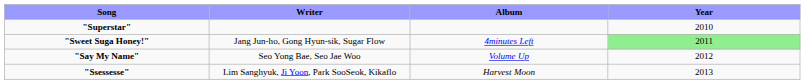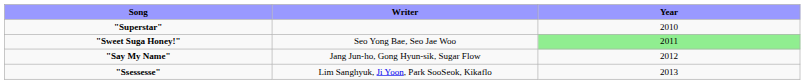 <table class="wikitable" style="margin:0.5em auto; clear:both; font-size:.9em; text-align:center; width:100%">
 <tr>
 <th width="500" style="background: #99F;">Song</th>
 <th width="500" style="background: #99F;">Writer</th>
-<th width="500" style="background: #99F;">Album</th>
 <th width="500" style="background: #99F;">Year</th>
 </tr>
 <tr>
 <td><strong>"Superstar"</strong></td>
 <td></td>
-<td></td>
 <td>2010</td>
 </tr>
 <tr>
 <td><strong>"Sweet Suga Honey!"</strong></td>
-<td>Jang Jun-ho, Gong Hyun-sik, Sugar Flow</td>
-<td><em><a href='#'>4minutes Left</a></em></td>
+<td>Seo Yong Bae, Seo Jae Woo</td>
 <td style="background: lightgreen;">2011</td>
 </tr>
 <tr>
 <td><strong>"Say My Name"</strong></td>
-<td>Seo Yong Bae, Seo Jae Woo</td>
-<td><em><a href='#'>Volume Up</a></em></td>
+<td>Jang Jun-ho, Gong Hyun-sik, Sugar Flow</td>
 <td>2012</td>
 </tr>
 <tr>
 <td><strong>"Ssessesse"</strong></td>
 <td>Lim Sanghyuk, <a href='#'>Ji Yoon</a>, Park SooSeok, Kikaflo</td>
-<td><em>Harvest Moon</em></td>
 <td>2013</td>
 </tr>
 </table>
